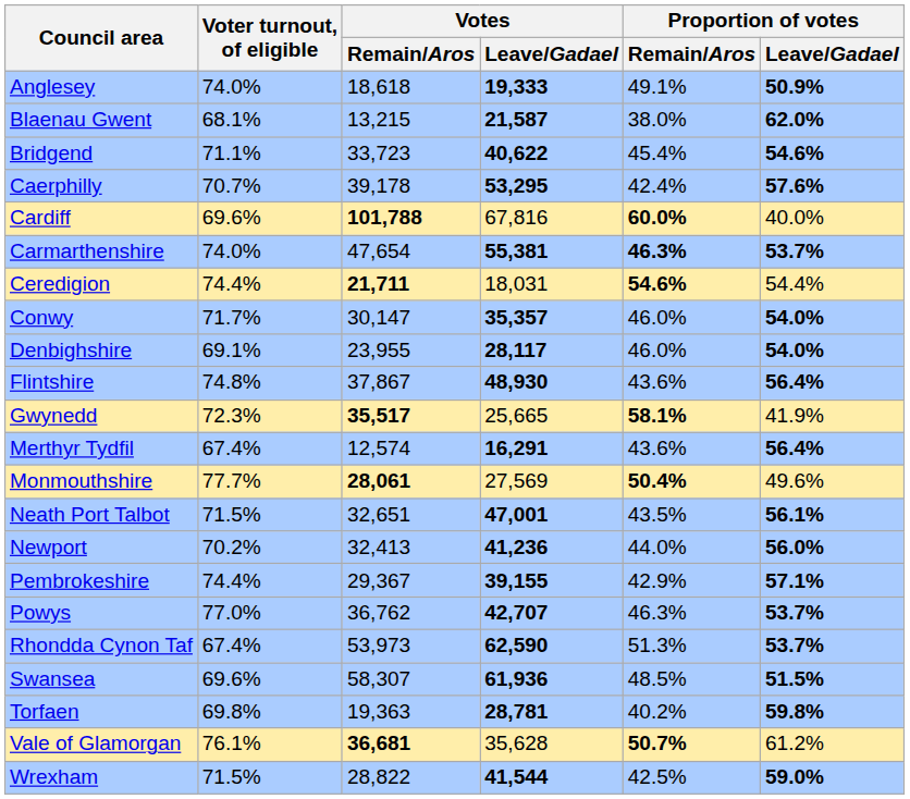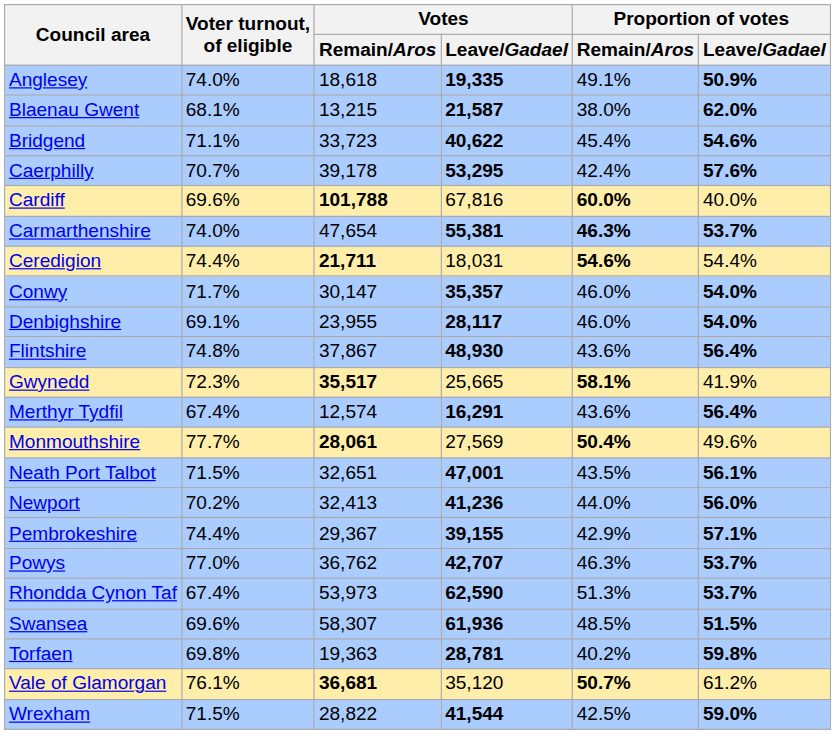 <table class="wikitable sortable">
 <tr>
 <th rowspan=2>Council area</th>
 <th rowspan=2>Voter turnout,<br>of eligible</th>
 <th colspan=2>Votes</th>
 <th colspan=2>Proportion of votes</th>
 </tr>
 <tr>
 <th>Remain/<em>Aros</em></th>
 <th>Leave/<em>Gadael</em></th>
 <th>Remain/<em>Aros</em></th>
 <th>Leave/<em>Gadael</em></th>
 </tr>
 <tr style="background:#acf;">
 <td><a href='#'>Anglesey</a></td>
 <td>74.0%</td>
 <td>18,618</td>
-<td><strong>19,333</strong></td>
+<td><strong>19,335</strong></td>
 <td>49.1%</td>
 <td><strong>50.9%</strong></td>
 </tr>
 <tr style="background:#acf;">
 <td><a href='#'>Blaenau Gwent</a></td>
 <td>68.1%</td>
 <td>13,215</td>
 <td><strong>21,587</strong></td>
 <td>38.0%</td>
 <td><strong>62.0%</strong></td>
 </tr>
 <tr style="background:#acf;">
 <td><a href='#'>Bridgend</a></td>
 <td>71.1%</td>
 <td>33,723</td>
 <td><strong>40,622</strong></td>
 <td>45.4%</td>
 <td><strong>54.6%</strong></td>
 </tr>
 <tr style="background:#acf;">
 <td><a href='#'>Caerphilly</a></td>
 <td>70.7%</td>
 <td>39,178</td>
 <td><strong>53,295</strong></td>
 <td>42.4%</td>
 <td><strong>57.6%</strong></td>
 </tr>
 <tr style="background:#fea;">
 <td><a href='#'>Cardiff</a></td>
 <td>69.6%</td>
 <td><strong>101,788</strong></td>
 <td>67,816</td>
 <td><strong>60.0%</strong></td>
 <td>40.0%</td>
 </tr>
 <tr style="background:#acf;">
 <td><a href='#'>Carmarthenshire</a></td>
 <td>74.0%</td>
 <td>47,654</td>
 <td><strong>55,381</strong></td>
 <td><strong>46.3%</strong></td>
 <td><strong>53.7%</strong></td>
 </tr>
 <tr style="background:#fea;">
 <td><a href='#'>Ceredigion</a></td>
 <td>74.4%</td>
 <td><strong>21,711</strong></td>
 <td>18,031</td>
 <td><strong>54.6%</strong></td>
 <td>54.4%</td>
 </tr>
 <tr style="background:#acf;">
 <td><a href='#'>Conwy</a></td>
 <td>71.7%</td>
 <td>30,147</td>
 <td><strong>35,357</strong></td>
 <td>46.0%</td>
 <td><strong>54.0%</strong></td>
 </tr>
 <tr style="background:#acf;">
 <td><a href='#'>Denbighshire</a></td>
 <td>69.1%</td>
 <td>23,955</td>
 <td><strong>28,117</strong></td>
 <td>46.0%</td>
 <td><strong>54.0%</strong></td>
 </tr>
 <tr style="background:#acf;">
 <td><a href='#'>Flintshire</a></td>
 <td>74.8%</td>
 <td>37,867</td>
 <td><strong>48,930</strong></td>
 <td>43.6%</td>
 <td><strong>56.4%</strong></td>
 </tr>
 <tr style="background:#fea;">
 <td><a href='#'>Gwynedd</a></td>
 <td>72.3%</td>
 <td><strong>35,517</strong></td>
 <td>25,665</td>
 <td><strong>58.1%</strong></td>
 <td>41.9%</td>
 </tr>
 <tr style="background:#acf;">
 <td><a href='#'>Merthyr Tydfil</a></td>
 <td>67.4%</td>
 <td>12,574</td>
 <td><strong>16,291</strong></td>
 <td>43.6%</td>
 <td><strong>56.4%</strong></td>
 </tr>
 <tr style="background:#fea;">
 <td><a href='#'>Monmouthshire</a></td>
 <td>77.7%</td>
 <td><strong>28,061</strong></td>
 <td>27,569</td>
 <td><strong>50.4%</strong></td>
 <td>49.6%</td>
 </tr>
 <tr style="background:#acf;">
 <td><a href='#'>Neath Port Talbot</a></td>
 <td>71.5%</td>
 <td>32,651</td>
 <td><strong>47,001</strong></td>
 <td>43.5%</td>
 <td><strong>56.1%</strong></td>
 </tr>
 <tr style="background:#acf;">
 <td><a href='#'>Newport</a></td>
 <td>70.2%</td>
 <td>32,413</td>
 <td><strong>41,236</strong></td>
 <td>44.0%</td>
 <td><strong>56.0%</strong></td>
 </tr>
 <tr style="background:#acf;">
 <td><a href='#'>Pembrokeshire</a></td>
 <td>74.4%</td>
 <td>29,367</td>
 <td><strong>39,155</strong></td>
 <td>42.9%</td>
 <td><strong>57.1%</strong></td>
 </tr>
 <tr style="background:#acf;">
 <td><a href='#'>Powys</a></td>
 <td>77.0%</td>
 <td>36,762</td>
 <td><strong>42,707</strong></td>
 <td>46.3%</td>
 <td><strong>53.7%</strong></td>
 </tr>
 <tr style="background:#acf;">
 <td><a href='#'>Rhondda Cynon Taf</a></td>
 <td>67.4%</td>
 <td>53,973</td>
 <td><strong>62,590</strong></td>
 <td>51.3%</td>
 <td><strong>53.7%</strong></td>
 </tr>
 <tr style="background:#acf;">
 <td><a href='#'>Swansea</a></td>
 <td>69.6%</td>
 <td>58,307</td>
 <td><strong>61,936</strong></td>
 <td>48.5%</td>
 <td><strong>51.5%</strong></td>
 </tr>
 <tr style="background:#acf;">
 <td><a href='#'>Torfaen</a></td>
 <td>69.8%</td>
 <td>19,363</td>
 <td><strong>28,781</strong></td>
 <td>40.2%</td>
 <td><strong>59.8%</strong></td>
 </tr>
 <tr style="background:#fea;">
 <td><a href='#'>Vale of Glamorgan</a></td>
 <td>76.1%</td>
 <td><strong>36,681</strong></td>
-<td>35,628</td>
+<td>35,120</td>
 <td><strong>50.7%</strong></td>
 <td>61.2%</td>
 </tr>
 <tr style="background:#acf;">
 <td><a href='#'>Wrexham</a></td>
 <td>71.5%</td>
 <td>28,822</td>
 <td><strong>41,544</strong></td>
 <td>42.5%</td>
 <td><strong>59.0%</strong></td>
 </tr>
 </table>
